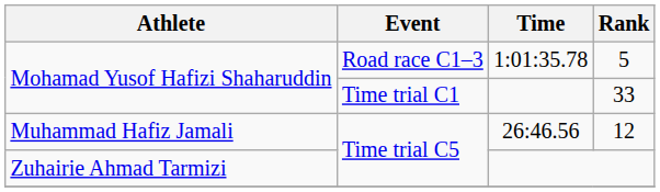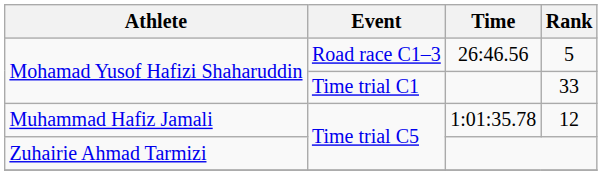 <table class=wikitable style="font-size:90%">
 <tr>
 <th>Athlete</th>
 <th>Event</th>
 <th>Time</th>
 <th>Rank</th>
 </tr>
 <tr>
 <td rowspan="2"><a href='#'>Mohamad Yusof Hafizi Shaharuddin</a></td>
 <td><a href='#'>Road race C1–3</a></td>
-<td align=center>1:01:35.78</td>
+<td align=center>26:46.56</td>
 <td align=center>5</td>
 </tr>
 <tr>
 <td><a href='#'>Time trial C1</a></td>
 <td align=center></td>
 <td align=center>33</td>
 </tr>
 <tr>
 <td><a href='#'>Muhammad Hafiz Jamali</a></td>
 <td rowspan="2"><a href='#'>Time trial C5</a></td>
-<td align=center>26:46.56</td>
+<td align=center>1:01:35.78</td>
 <td align=center>12</td>
 </tr>
 <tr>
 <td><a href='#'>Zuhairie Ahmad Tarmizi</a></td>
 <td align=center colspan=2></td>
 </tr>
 <tr>
 </tr>
 </table>
